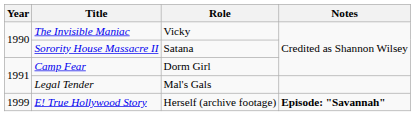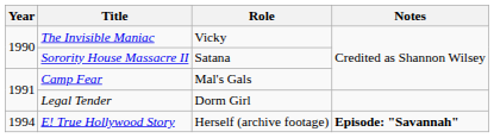 <table class="wikitable sortable">
 <tr>
 <th>Year</th>
 <th>Title</th>
 <th>Role</th>
 <th>Notes</th>
 </tr>
 <tr>
 <td rowspan="2">1990</td>
 <td><em><a href='#'>The Invisible Maniac</a></em></td>
 <td>Vicky</td>
 <td rowspan="3">Credited as Shannon Wilsey</td>
 </tr>
 <tr>
 <td><em><a href='#'>Sorority House Massacre II</a></em></td>
 <td>Satana</td>
 </tr>
 <tr>
 <td rowspan="2">1991</td>
 <td><em><a href='#'>Camp Fear</a></em></td>
-<td>Dorm Girl</td>
+<td>Mal's Gals</td>
 </tr>
 <tr>
 <td><em>Legal Tender</em></td>
-<td>Mal's Gals</td>
+<td>Dorm Girl</td>
 <td></td>
 </tr>
 <tr>
-<td>1999</td>
+<td>1994</td>
 <td><em><a href='#'>E! True Hollywood Story</a></em></td>
 <td>Herself (archive footage)</td>
 <td><strong>Episode: "Savannah"</strong></td>
 </tr>
 </table>
